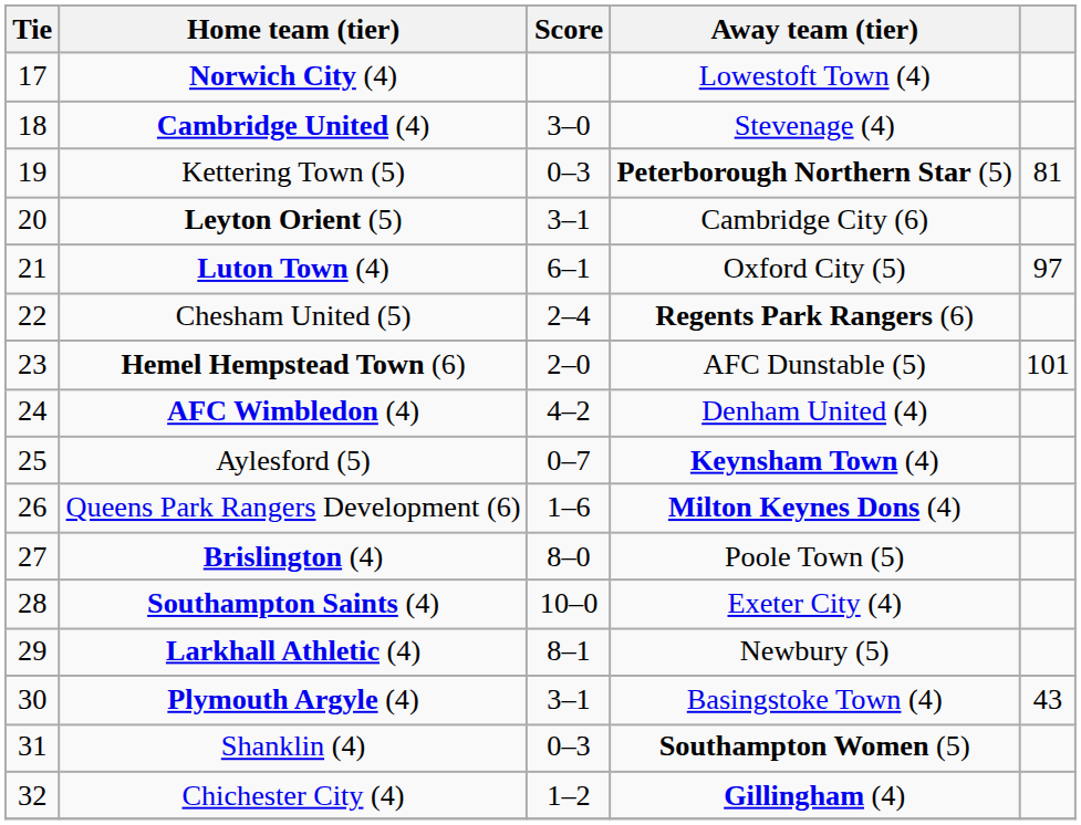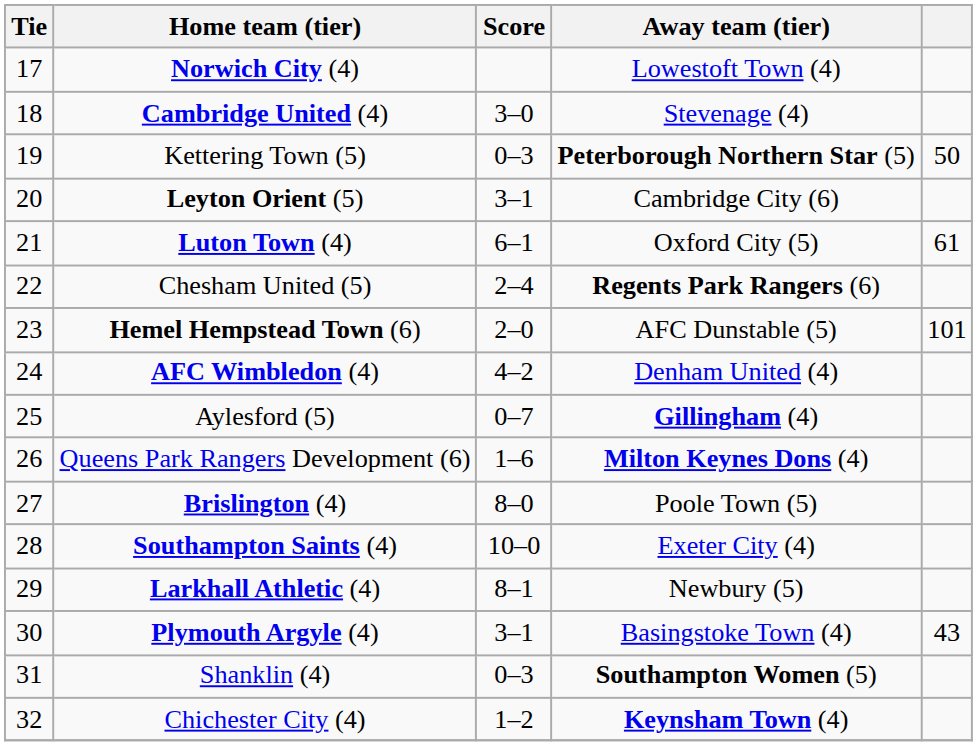 <table class="wikitable" style="text-align:center; font-size:85%">
 <tr>
 <th>Tie</th>
 <th>Home team (tier)</th>
 <th>Score</th>
 <th>Away team (tier)</th>
 <th></th>
 </tr>
 <tr>
 <td>17</td>
 <td><strong><a href='#'>Norwich City</a></strong> (4)</td>
 <td></td>
 <td><a href='#'>Lowestoft Town</a> (4)</td>
 <td></td>
 </tr>
 <tr>
 <td>18</td>
 <td><strong><a href='#'>Cambridge United</a></strong> (4)</td>
 <td>3–0</td>
 <td><a href='#'>Stevenage</a> (4)</td>
 <td></td>
 </tr>
 <tr>
 <td>19</td>
 <td>Kettering Town (5)</td>
 <td>0–3</td>
 <td><strong>Peterborough Northern Star</strong> (5)</td>
-<td>81</td>
+<td>50</td>
 </tr>
 <tr>
 <td>20</td>
 <td><strong>Leyton Orient</strong> (5)</td>
 <td>3–1</td>
 <td>Cambridge City (6)</td>
 <td></td>
 </tr>
 <tr>
 <td>21</td>
 <td><strong><a href='#'>Luton Town</a></strong> (4)</td>
 <td>6–1</td>
 <td>Oxford City (5)</td>
-<td>97</td>
+<td>61</td>
 </tr>
 <tr>
 <td>22</td>
 <td>Chesham United (5)</td>
 <td>2–4</td>
 <td><strong>Regents Park Rangers</strong> (6)</td>
 <td></td>
 </tr>
 <tr>
 <td>23</td>
 <td><strong>Hemel Hempstead Town</strong> (6)</td>
 <td>2–0</td>
 <td>AFC Dunstable (5)</td>
 <td>101</td>
 </tr>
 <tr>
 <td>24</td>
 <td><strong><a href='#'>AFC Wimbledon</a></strong> (4)</td>
 <td>4–2</td>
 <td><a href='#'>Denham United</a> (4)</td>
 <td></td>
 </tr>
 <tr>
 <td>25</td>
 <td>Aylesford (5)</td>
 <td>0–7</td>
-<td><strong><a href='#'>Keynsham Town</a></strong> (4)</td>
+<td><strong><a href='#'>Gillingham</a></strong> (4)</td>
 <td></td>
 </tr>
 <tr>
 <td>26</td>
 <td><a href='#'>Queens Park Rangers</a> Development (6)</td>
 <td>1–6</td>
 <td><strong><a href='#'>Milton Keynes Dons</a></strong> (4)</td>
 <td></td>
 </tr>
 <tr>
 <td>27</td>
 <td><strong><a href='#'>Brislington</a></strong> (4)</td>
 <td>8–0</td>
 <td>Poole Town (5)</td>
 <td></td>
 </tr>
 <tr>
 <td>28</td>
 <td><strong><a href='#'>Southampton Saints</a></strong> (4)</td>
 <td>10–0</td>
 <td><a href='#'>Exeter City</a> (4)</td>
 <td></td>
 </tr>
 <tr>
 <td>29</td>
 <td><strong><a href='#'>Larkhall Athletic</a></strong> (4)</td>
 <td>8–1</td>
 <td>Newbury (5)</td>
 <td></td>
 </tr>
 <tr>
 <td>30</td>
 <td><strong><a href='#'>Plymouth Argyle</a></strong> (4)</td>
 <td>3–1</td>
 <td><a href='#'>Basingstoke Town</a> (4)</td>
 <td>43</td>
 </tr>
 <tr>
 <td>31</td>
 <td><a href='#'>Shanklin</a> (4)</td>
 <td>0–3</td>
 <td><strong>Southampton Women</strong> (5)</td>
 <td></td>
 </tr>
 <tr>
 <td>32</td>
 <td><a href='#'>Chichester City</a> (4)</td>
 <td>1–2</td>
-<td><strong><a href='#'>Gillingham</a></strong> (4)</td>
+<td><strong><a href='#'>Keynsham Town</a></strong> (4)</td>
 <td></td>
 </tr>
 <tr>
 </tr>
 </table>
